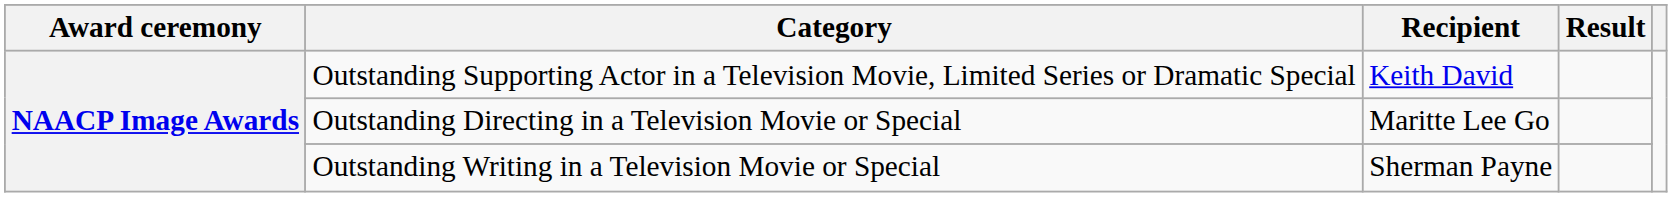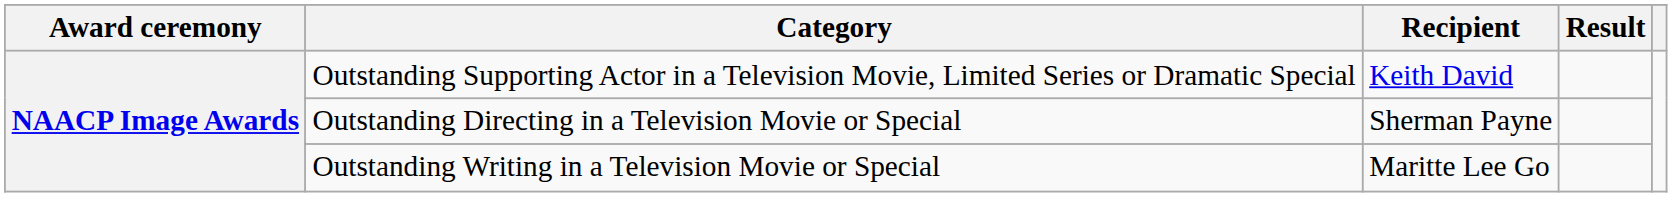 <table class="wikitable plainrowheaders sortable">
 <tr>
 <th scope="col">Award ceremony</th>
 <th scope="col">Category</th>
 <th scope="col">Recipient</th>
 <th scope="col">Result</th>
 <th scope="col" class="unsortable"></th>
 </tr>
 <tr>
 <th scope="row" rowspan=3><a href='#'>NAACP Image Awards</a></th>
 <td>Outstanding Supporting Actor in a Television Movie, Limited Series or Dramatic Special</td>
 <td><a href='#'>Keith David</a></td>
 <td></td>
 <td rowspan=3></td>
 </tr>
 <tr>
 <td>Outstanding Directing in a Television Movie or Special</td>
-<td>Maritte Lee Go</td>
+<td>Sherman Payne</td>
 <td></td>
 </tr>
 <tr>
 <td>Outstanding Writing in a Television Movie or Special</td>
-<td>Sherman Payne</td>
+<td>Maritte Lee Go</td>
 <td></td>
 </tr>
 </table>
